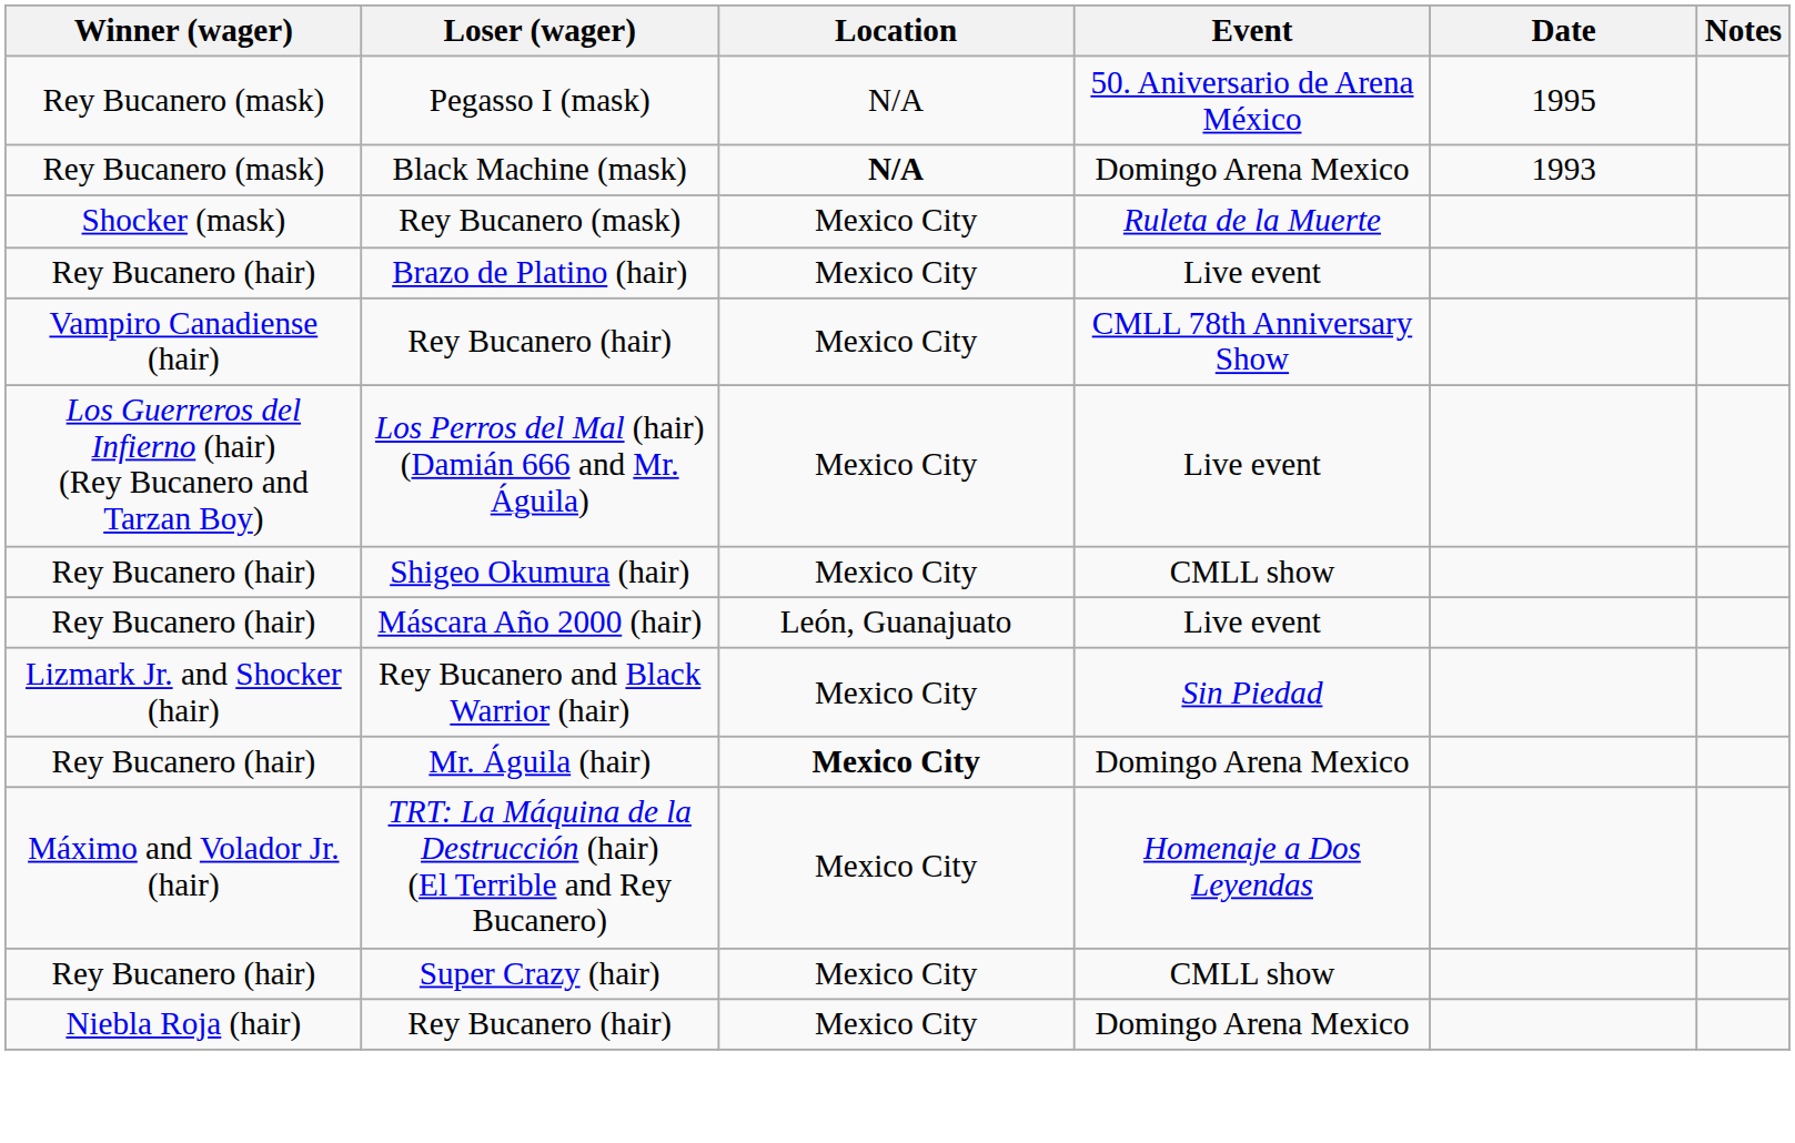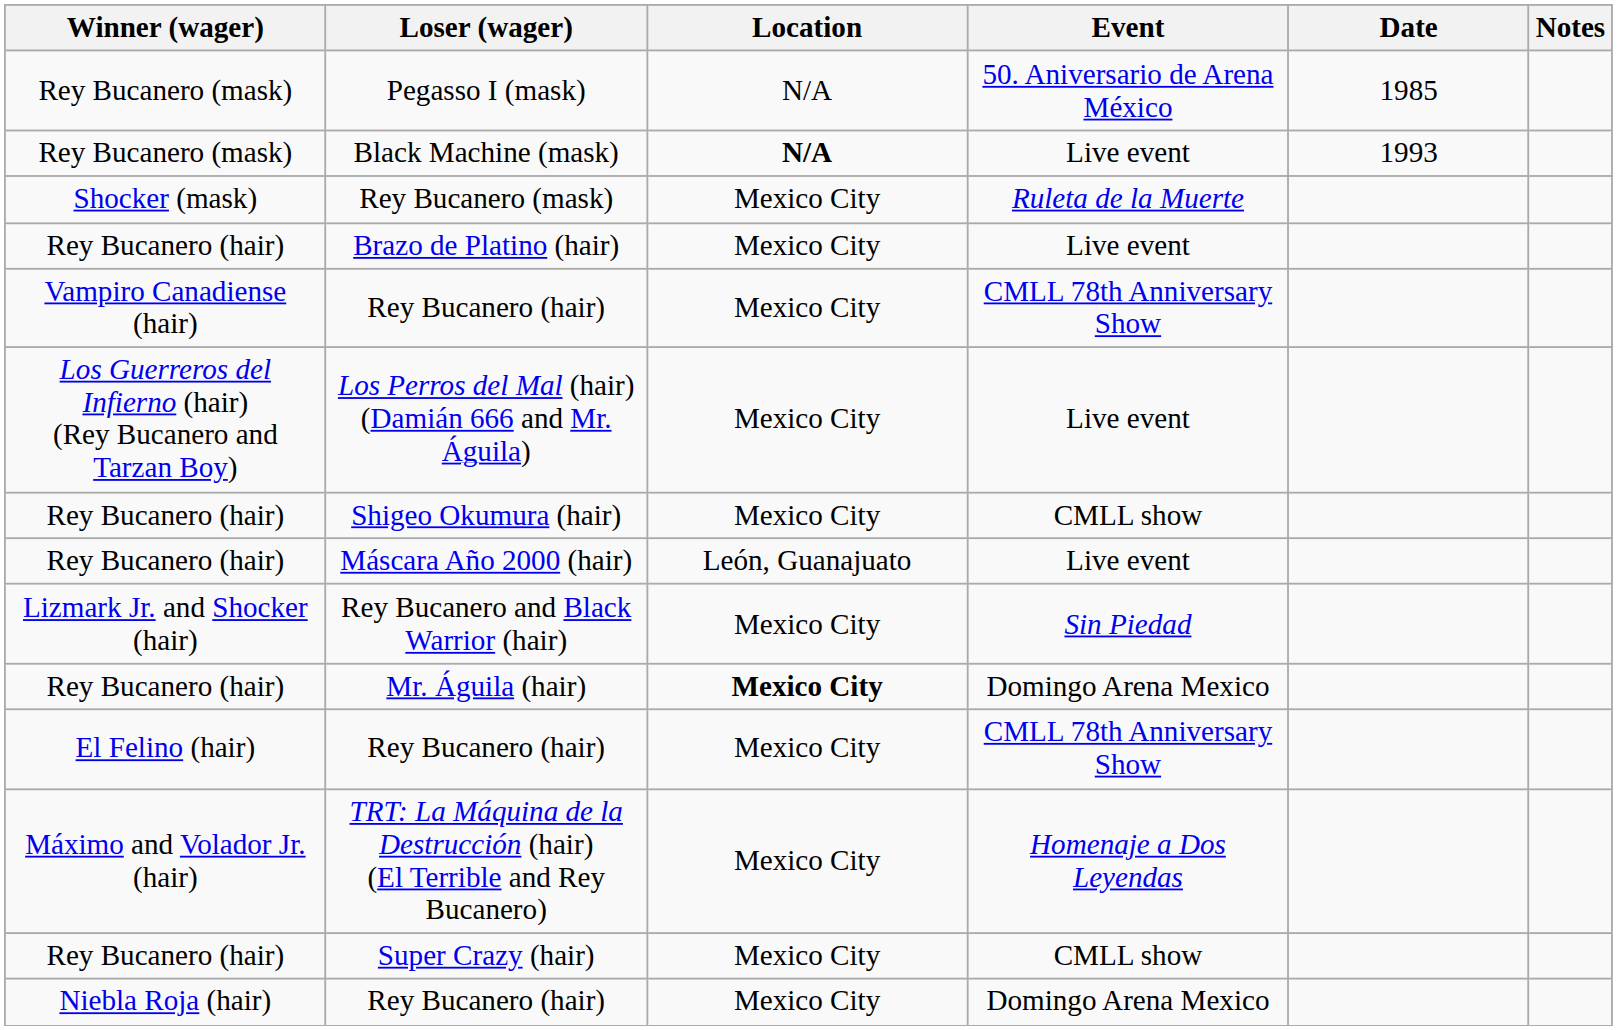 <table class="wikitable sortable" width=100%  style="text-align: center">
 <tr>
 <th width=20% scope="col">Winner (wager)</th>
 <th width=20% scope="col">Loser (wager)</th>
 <th width=20% scope="col">Location</th>
 <th width=20% scope="col">Event</th>
 <th width=15% scope="col">Date</th>
 <th class="unsortable" width=5% scope="col">Notes</th>
 </tr>
 <tr>
 <td>Rey Bucanero (mask)</td>
 <td>Pegasso I (mask)</td>
 <td>N/A</td>
 <td><a href='#'>50. Aniversario de Arena México</a></td>
-<td>1995</td>
+<td>1985</td>
 <td></td>
 </tr>
 <tr>
 <td>Rey Bucanero (mask)</td>
 <td>Black Machine (mask)</td>
 <td><strong>N/A</strong></td>
-<td>Domingo Arena Mexico</td>
+<td>Live event</td>
 <td>1993</td>
 <td></td>
 </tr>
 <tr>
 <td><a href='#'>Shocker</a> (mask)</td>
 <td>Rey Bucanero (mask)</td>
 <td>Mexico City</td>
 <td><em><a href='#'>Ruleta de la Muerte</a></em></td>
 <td></td>
 <td></td>
 </tr>
 <tr>
 <td>Rey Bucanero (hair)</td>
 <td><a href='#'>Brazo de Platino</a> (hair)</td>
 <td>Mexico City</td>
 <td>Live event</td>
 <td></td>
 <td> </td>
 </tr>
 <tr>
 <td><a href='#'>Vampiro Canadiense</a> (hair)</td>
 <td>Rey Bucanero (hair)</td>
 <td>Mexico City</td>
 <td><a href='#'>CMLL 78th Anniversary Show</a></td>
 <td></td>
 <td></td>
 </tr>
 <tr>
 <td><em><a href='#'>Los Guerreros del Infierno</a></em> (hair)<br>(Rey Bucanero and <a href='#'>Tarzan Boy</a>)</td>
 <td><em><a href='#'>Los Perros del Mal</a></em> (hair)<br>(<a href='#'>Damián 666</a> and <a href='#'>Mr. Águila</a>)</td>
 <td>Mexico City</td>
 <td>Live event</td>
 <td></td>
 <td></td>
 </tr>
 <tr>
 <td>Rey Bucanero (hair)</td>
 <td><a href='#'>Shigeo Okumura</a> (hair)</td>
 <td>Mexico City</td>
 <td>CMLL show</td>
 <td></td>
 <td></td>
 </tr>
 <tr>
 <td>Rey Bucanero (hair)</td>
 <td><a href='#'>Máscara Año 2000</a> (hair)</td>
 <td>León, Guanajuato</td>
 <td>Live event</td>
 <td></td>
 <td></td>
 </tr>
 <tr>
 <td><a href='#'>Lizmark Jr.</a> and <a href='#'>Shocker</a> (hair)</td>
 <td>Rey Bucanero and <a href='#'>Black Warrior</a> (hair)</td>
 <td>Mexico City</td>
 <td><em><a href='#'>Sin Piedad</a></em></td>
 <td></td>
 <td></td>
 </tr>
 <tr>
 <td>Rey Bucanero (hair)</td>
 <td><a href='#'>Mr. Águila</a> (hair)</td>
 <td><strong>Mexico City</strong></td>
 <td>Domingo Arena Mexico</td>
 <td></td>
 <td></td>
 </tr>
 <tr>
+<td><a href='#'>El Felino</a> (hair)</td>
+<td>Rey Bucanero (hair)</td>
+<td>Mexico City</td>
+<td><a href='#'>CMLL 78th Anniversary Show</a></td>
+<td></td>
+<td></td>
+</tr>
+<tr>
 <td><a href='#'>Máximo</a> and <a href='#'>Volador Jr.</a> (hair)</td>
 <td><em><a href='#'>TRT: La Máquina de la Destrucción</a></em> (hair) <br>(<a href='#'>El Terrible</a> and Rey Bucanero)</td>
 <td>Mexico City</td>
 <td><em><a href='#'>Homenaje a Dos Leyendas</a></em></td>
 <td></td>
 <td></td>
 </tr>
 <tr>
 <td>Rey Bucanero (hair)</td>
 <td><a href='#'>Super Crazy</a> (hair)</td>
 <td>Mexico City</td>
 <td>CMLL show</td>
 <td></td>
 <td></td>
 </tr>
 <tr>
 <td><a href='#'>Niebla Roja</a> (hair)</td>
 <td>Rey Bucanero (hair)</td>
 <td>Mexico City</td>
 <td>Domingo Arena Mexico</td>
 <td></td>
 <td></td>
 </tr>
 </table>
